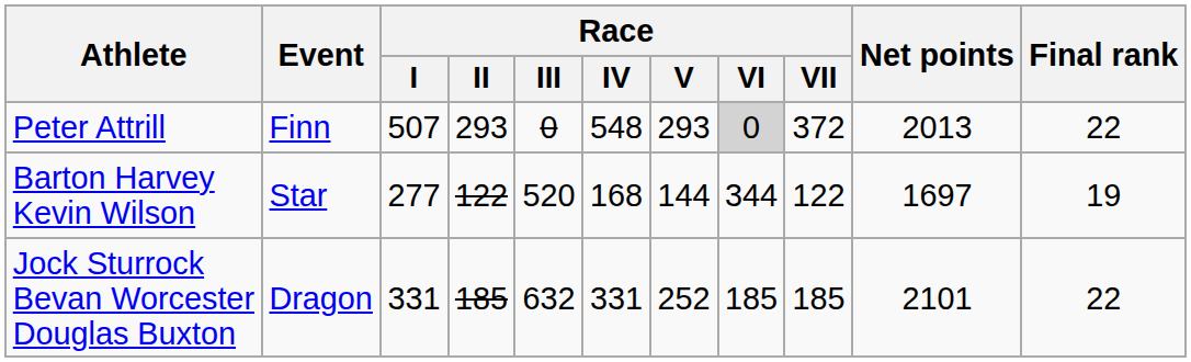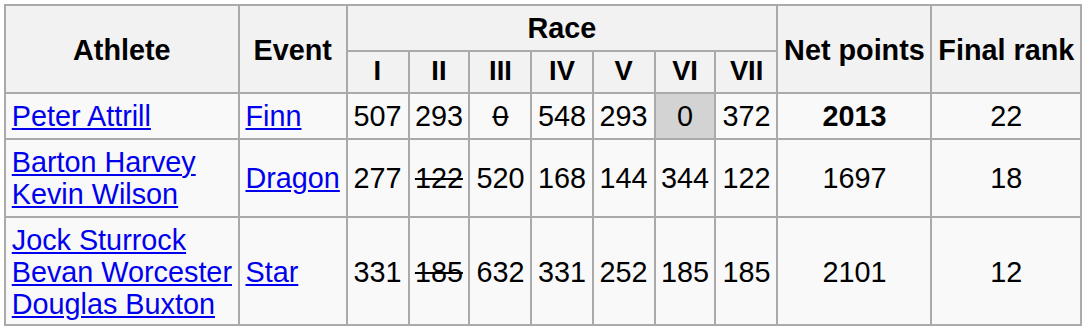 <table class="wikitable" style="font-size:90%">
 <tr>
 <th rowspan="2">Athlete</th>
 <th rowspan="2">Event</th>
 <th colspan=7>Race</th>
 <th rowspan=2>Net points</th>
 <th rowspan=2>Final rank</th>
 </tr>
 <tr style="font-size:95%">
 <th>I</th>
 <th>II</th>
 <th>III</th>
 <th>IV</th>
 <th>V</th>
 <th>VI</th>
 <th>VII</th>
 </tr>
 <tr align=center>
 <td align=left><a href='#'>Peter Attrill</a></td>
 <td align=left><a href='#'>Finn</a></td>
 <td>507</td>
 <td>293</td>
 <td><s>0</s></td>
 <td>548</td>
 <td>293</td>
 <td style="background: lightgrey;">0</td>
 <td>372</td>
-<td>2013</td>
+<td><strong>2013</strong></td>
 <td>22</td>
 </tr>
 <tr align=center>
 <td align=left><a href='#'>Barton Harvey</a> <br> <a href='#'>Kevin Wilson</a></td>
-<td align=left><a href='#'>Star</a></td>
+<td align=left><a href='#'>Dragon</a></td>
 <td>277</td>
 <td><s>122</s></td>
 <td>520</td>
 <td>168</td>
 <td>144</td>
 <td>344</td>
 <td>122</td>
 <td>1697</td>
-<td>19</td>
+<td>18</td>
 </tr>
 <tr align=center>
 <td align=left><a href='#'>Jock Sturrock</a> <br> <a href='#'>Bevan Worcester</a> <br> <a href='#'>Douglas Buxton</a></td>
-<td align=left><a href='#'>Dragon</a></td>
+<td align=left><a href='#'>Star</a></td>
 <td>331</td>
 <td><s>185</s></td>
 <td>632</td>
 <td>331</td>
 <td>252</td>
 <td>185</td>
 <td>185</td>
 <td>2101</td>
-<td>22</td>
+<td>12</td>
 </tr>
 </table>
